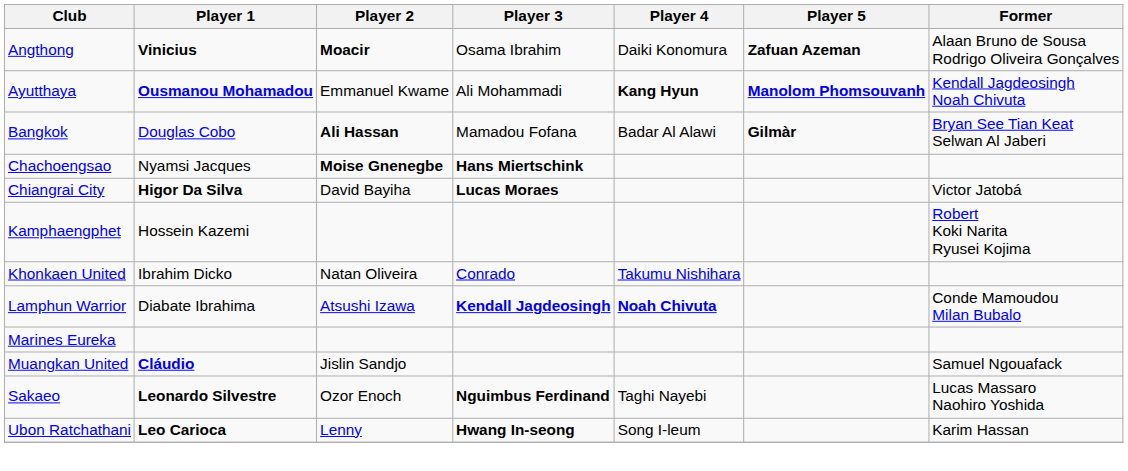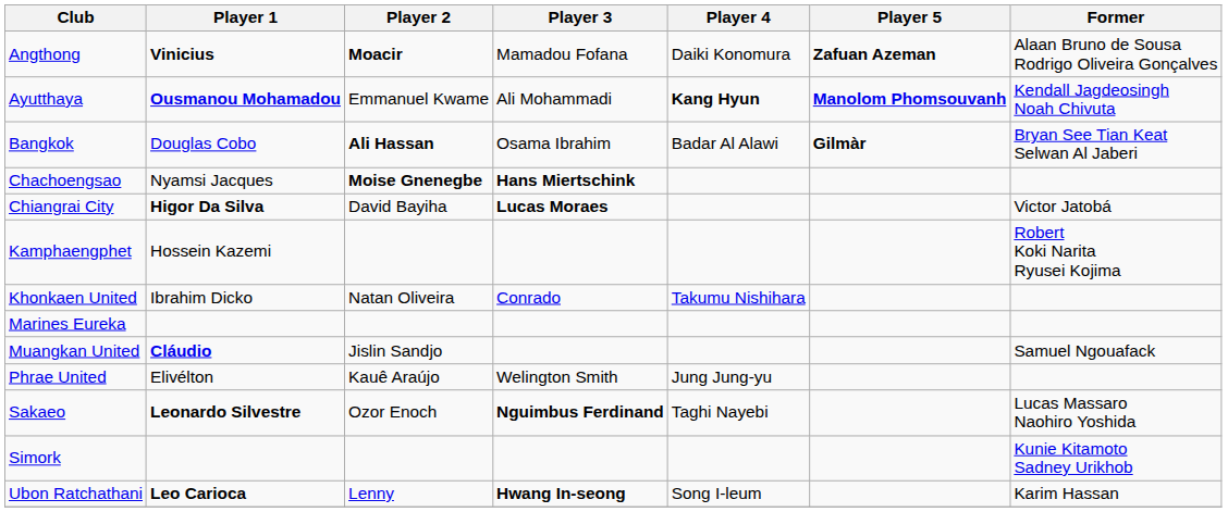 <table class="wikitable sortable" style="font-size:100%;">
 <tr>
 <th>Club</th>
 <th>Player 1</th>
 <th>Player 2</th>
 <th>Player 3</th>
 <th>Player 4</th>
 <th>Player 5</th>
 <th>Former</th>
 </tr>
 <tr>
 <td><a href='#'>Angthong</a></td>
 <td> <strong>Vinicius</strong></td>
 <td> <strong>Moacir</strong></td>
-<td> Osama Ibrahim</td>
+<td> Mamadou Fofana</td>
 <td> Daiki Konomura</td>
 <td> <strong>Zafuan Azeman</strong></td>
 <td> Alaan Bruno de Sousa<br> Rodrigo Oliveira Gonçalves</td>
 </tr>
 <tr>
 <td><a href='#'>Ayutthaya</a></td>
 <td> <strong><a href='#'>Ousmanou Mohamadou</a></strong></td>
 <td> Emmanuel Kwame</td>
 <td> Ali Mohammadi</td>
 <td> <strong>Kang Hyun</strong></td>
 <td> <strong><a href='#'>Manolom Phomsouvanh</a></strong></td>
 <td> <a href='#'>Kendall Jagdeosingh</a><br> <a href='#'>Noah Chivuta</a></td>
 </tr>
 <tr>
 <td><a href='#'>Bangkok</a></td>
 <td> <a href='#'>Douglas Cobo</a></td>
 <td> <strong>Ali Hassan</strong></td>
-<td> Mamadou Fofana</td>
+<td> Osama Ibrahim</td>
 <td> Badar Al Alawi</td>
 <td> <strong>Gilmàr</strong></td>
 <td> <a href='#'>Bryan See Tian Keat</a><br> Selwan Al Jaberi</td>
 </tr>
 <tr>
 <td><a href='#'>Chachoengsao</a></td>
 <td> Nyamsi Jacques</td>
 <td> <strong>Moise Gnenegbe</strong></td>
 <td> <strong>Hans Miertschink</strong></td>
 <td></td>
 <td></td>
 <td></td>
 </tr>
 <tr>
 <td><a href='#'>Chiangrai City</a></td>
 <td> <strong>Higor Da Silva</strong></td>
 <td> David Bayiha</td>
 <td> <strong>Lucas Moraes</strong></td>
 <td></td>
 <td></td>
 <td> Victor Jatobá</td>
 </tr>
 <tr>
 <td><a href='#'>Kamphaengphet</a></td>
 <td> Hossein Kazemi</td>
 <td></td>
 <td></td>
 <td></td>
 <td></td>
 <td> <a href='#'>Robert</a><br> Koki Narita<br> Ryusei Kojima</td>
 </tr>
 <tr>
 <td><a href='#'>Khonkaen United</a></td>
 <td> Ibrahim Dicko</td>
 <td> Natan Oliveira</td>
 <td> <a href='#'>Conrado</a></td>
 <td> <a href='#'>Takumu Nishihara</a></td>
 <td></td>
 <td></td>
 </tr>
 <tr>
-<td><a href='#'>Lamphun Warrior</a></td>
-<td> Diabate Ibrahima</td>
-<td> <a href='#'>Atsushi Izawa</a></td>
-<td> <strong><a href='#'>Kendall Jagdeosingh</a></strong></td>
-<td> <strong><a href='#'>Noah Chivuta</a></strong></td>
-<td></td>
-<td> Conde Mamoudou<br> <a href='#'>Milan Bubalo</a></td>
-</tr>
-<tr>
 <td><a href='#'>Marines Eureka</a></td>
 <td></td>
 <td></td>
 <td></td>
 <td></td>
 <td></td>
 <td></td>
 </tr>
 <tr>
 <td><a href='#'>Muangkan United</a></td>
 <td> <strong><a href='#'>Cláudio</a></strong></td>
 <td> Jislin Sandjo</td>
 <td></td>
 <td></td>
 <td></td>
 <td> Samuel Ngouafack</td>
 </tr>
 <tr>
+<td><a href='#'>Phrae United</a></td>
+<td> Elivélton</td>
+<td> Kauê Araújo</td>
+<td> Welington Smith</td>
+<td> Jung Jung-yu</td>
+<td></td>
+<td></td>
+</tr>
+<tr>
 <td><a href='#'>Sakaeo</a></td>
 <td> <strong>Leonardo Silvestre</strong></td>
 <td> Ozor Enoch</td>
 <td> <strong>Nguimbus Ferdinand</strong></td>
 <td> Taghi Nayebi</td>
 <td></td>
 <td> Lucas Massaro<br> Naohiro Yoshida</td>
+</tr>
+<tr>
+<td><a href='#'>Simork</a></td>
+<td></td>
+<td></td>
+<td></td>
+<td></td>
+<td></td>
+<td> <a href='#'>Kunie Kitamoto</a><br> <a href='#'>Sadney Urikhob</a></td>
 </tr>
 <tr>
 <td><a href='#'>Ubon Ratchathani</a></td>
 <td> <strong>Leo Carioca</strong></td>
 <td> <a href='#'>Lenny</a></td>
 <td> <strong>Hwang In-seong</strong></td>
 <td> Song I-leum</td>
 <td></td>
 <td> Karim Hassan</td>
 </tr>
 <tr>
 </tr>
 </table>
